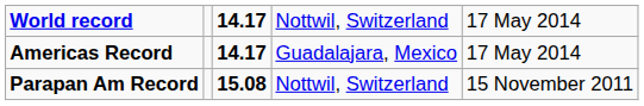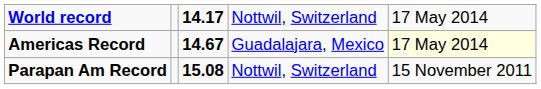 <table class="wikitable">
 <tr>
 <td><strong><a href='#'>World record</a></strong></td>
 <td></td>
 <td><strong>14.17</strong></td>
 <td><a href='#'>Nottwil</a>, <a href='#'>Switzerland</a></td>
 <td>17 May 2014</td>
 </tr>
 <tr>
 <td><strong>Americas Record</strong></td>
 <td></td>
-<td><strong>14.17</strong></td>
+<td><strong>14.67</strong></td>
 <td><a href='#'>Guadalajara</a>, <a href='#'>Mexico</a></td>
-<td>17 May 2014</td>
+<td style="background: lightyellow;">17 May 2014</td>
 </tr>
 <tr>
 <td><strong>Parapan Am Record</strong></td>
 <td></td>
 <td><strong>15.08</strong></td>
 <td><a href='#'>Nottwil</a>, <a href='#'>Switzerland</a></td>
 <td>15 November 2011</td>
 </tr>
 </table>
